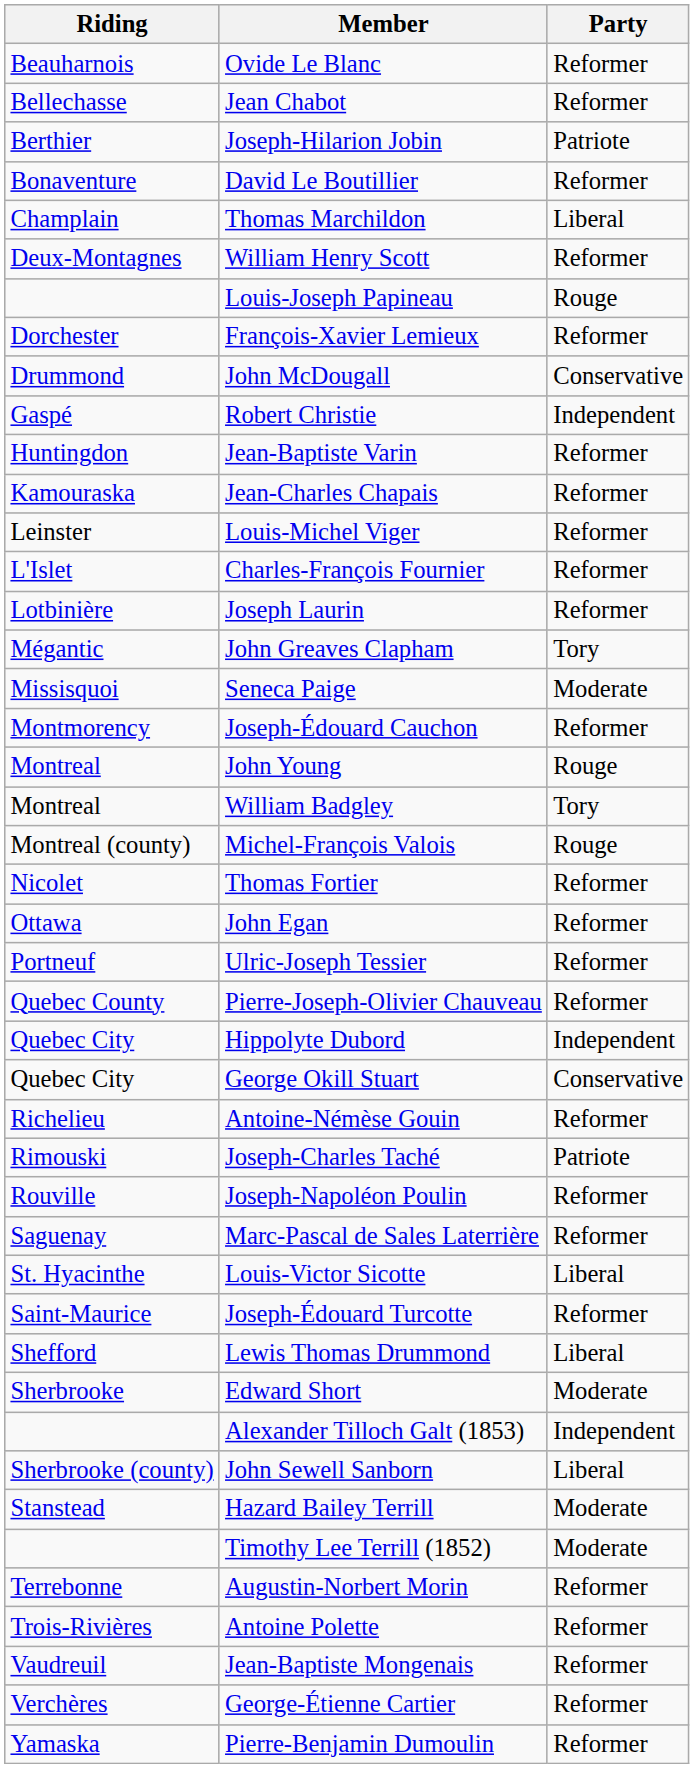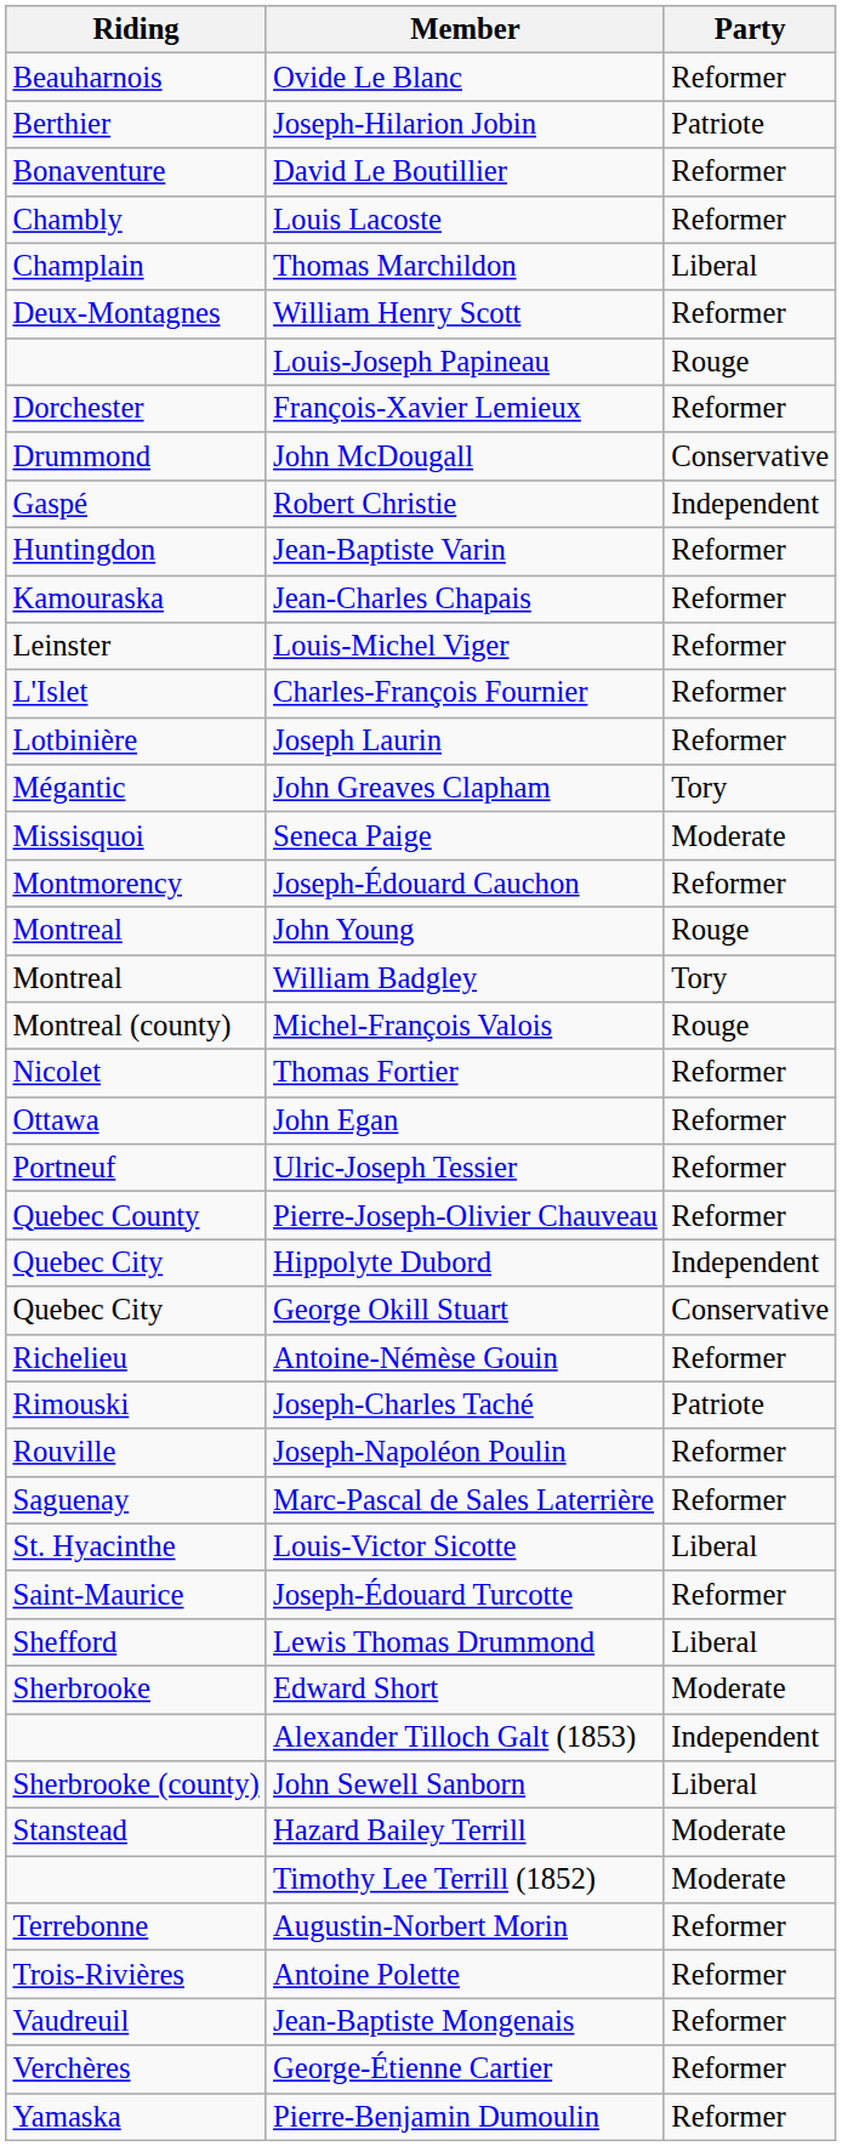 <table class="wikitable">
 <tr>
 <th>Riding</th>
 <th>Member</th>
 <th>Party</th>
 </tr>
 <tr>
 <td><a href='#'>Beauharnois</a></td>
 <td><a href='#'>Ovide Le Blanc</a></td>
 <td>Reformer</td>
 </tr>
 <tr>
-<td><a href='#'>Bellechasse</a></td>
-<td><a href='#'>Jean Chabot</a></td>
-<td>Reformer</td>
-</tr>
-<tr>
 <td><a href='#'>Berthier</a></td>
 <td><a href='#'>Joseph-Hilarion Jobin</a></td>
 <td>Patriote</td>
 </tr>
 <tr>
 <td><a href='#'>Bonaventure</a></td>
 <td><a href='#'>David Le Boutillier</a></td>
+<td>Reformer</td>
+</tr>
+<tr>
+<td><a href='#'>Chambly</a></td>
+<td><a href='#'>Louis Lacoste</a></td>
 <td>Reformer</td>
 </tr>
 <tr>
 <td><a href='#'>Champlain</a></td>
 <td><a href='#'>Thomas Marchildon</a></td>
 <td>Liberal</td>
 </tr>
 <tr>
 <td><a href='#'>Deux-Montagnes</a></td>
 <td><a href='#'>William Henry Scott</a></td>
 <td>Reformer</td>
 </tr>
 <tr>
 <td></td>
 <td><a href='#'>Louis-Joseph Papineau</a></td>
 <td>Rouge</td>
 </tr>
 <tr>
 <td><a href='#'>Dorchester</a></td>
 <td><a href='#'>François-Xavier Lemieux</a></td>
 <td>Reformer</td>
 </tr>
 <tr>
 <td><a href='#'>Drummond</a></td>
 <td><a href='#'>John McDougall</a></td>
 <td>Conservative</td>
 </tr>
 <tr>
 <td><a href='#'>Gaspé</a></td>
 <td><a href='#'>Robert Christie</a></td>
 <td>Independent</td>
 </tr>
 <tr>
 <td><a href='#'>Huntingdon</a></td>
 <td><a href='#'>Jean-Baptiste Varin</a></td>
 <td>Reformer</td>
 </tr>
 <tr>
 <td><a href='#'>Kamouraska</a></td>
 <td><a href='#'>Jean-Charles Chapais</a></td>
 <td>Reformer</td>
 </tr>
 <tr>
 <td>Leinster</td>
 <td><a href='#'>Louis-Michel Viger</a></td>
 <td>Reformer</td>
 </tr>
 <tr>
 <td><a href='#'>L'Islet</a></td>
 <td><a href='#'>Charles-François Fournier</a></td>
 <td>Reformer</td>
 </tr>
 <tr>
 <td><a href='#'>Lotbinière</a></td>
 <td><a href='#'>Joseph Laurin</a></td>
 <td>Reformer</td>
 </tr>
 <tr>
 <td><a href='#'>Mégantic</a></td>
 <td><a href='#'>John Greaves Clapham</a></td>
 <td>Tory</td>
 </tr>
 <tr>
 <td><a href='#'>Missisquoi</a></td>
 <td><a href='#'>Seneca Paige</a></td>
 <td>Moderate</td>
 </tr>
 <tr>
 <td><a href='#'>Montmorency</a></td>
 <td><a href='#'>Joseph-Édouard Cauchon</a></td>
 <td>Reformer</td>
 </tr>
 <tr>
 <td><a href='#'>Montreal</a></td>
 <td><a href='#'>John Young</a></td>
 <td>Rouge</td>
 </tr>
 <tr>
 <td>Montreal</td>
 <td><a href='#'>William Badgley</a></td>
 <td>Tory</td>
 </tr>
 <tr>
 <td>Montreal (county)</td>
 <td><a href='#'>Michel-François Valois</a></td>
 <td>Rouge</td>
 </tr>
 <tr>
 <td><a href='#'>Nicolet</a></td>
 <td><a href='#'>Thomas Fortier</a></td>
 <td>Reformer</td>
 </tr>
 <tr>
 <td><a href='#'>Ottawa</a></td>
 <td><a href='#'>John Egan</a></td>
 <td>Reformer</td>
 </tr>
 <tr>
 <td><a href='#'>Portneuf</a></td>
 <td><a href='#'>Ulric-Joseph Tessier</a></td>
 <td>Reformer</td>
 </tr>
 <tr>
 <td><a href='#'>Quebec County</a></td>
 <td><a href='#'>Pierre-Joseph-Olivier Chauveau</a></td>
 <td>Reformer</td>
 </tr>
 <tr>
 <td><a href='#'>Quebec City</a></td>
 <td><a href='#'>Hippolyte Dubord</a></td>
 <td>Independent</td>
 </tr>
 <tr>
 <td>Quebec City</td>
 <td><a href='#'>George Okill Stuart</a></td>
 <td>Conservative</td>
 </tr>
 <tr>
 <td><a href='#'>Richelieu</a></td>
 <td><a href='#'>Antoine-Némèse Gouin</a></td>
 <td>Reformer</td>
 </tr>
 <tr>
 <td><a href='#'>Rimouski</a></td>
 <td><a href='#'>Joseph-Charles Taché</a></td>
 <td>Patriote</td>
 </tr>
 <tr>
 <td><a href='#'>Rouville</a></td>
 <td><a href='#'>Joseph-Napoléon Poulin</a></td>
 <td>Reformer</td>
 </tr>
 <tr>
 <td><a href='#'>Saguenay</a></td>
 <td><a href='#'>Marc-Pascal de Sales Laterrière</a></td>
 <td>Reformer</td>
 </tr>
 <tr>
 <td><a href='#'>St. Hyacinthe</a></td>
 <td><a href='#'>Louis-Victor Sicotte</a></td>
 <td>Liberal</td>
 </tr>
 <tr>
 <td><a href='#'>Saint-Maurice</a></td>
 <td><a href='#'>Joseph-Édouard Turcotte</a></td>
 <td>Reformer</td>
 </tr>
 <tr>
 <td><a href='#'>Shefford</a></td>
 <td><a href='#'>Lewis Thomas Drummond</a></td>
 <td>Liberal</td>
 </tr>
 <tr>
 <td><a href='#'>Sherbrooke</a></td>
 <td><a href='#'>Edward Short</a></td>
 <td>Moderate</td>
 </tr>
 <tr>
 <td></td>
 <td><a href='#'>Alexander Tilloch Galt</a> (1853)</td>
 <td>Independent</td>
 </tr>
 <tr>
 <td><a href='#'>Sherbrooke (county)</a></td>
 <td><a href='#'>John Sewell Sanborn</a></td>
 <td>Liberal</td>
 </tr>
 <tr>
 <td><a href='#'>Stanstead</a></td>
 <td><a href='#'>Hazard Bailey Terrill</a></td>
 <td>Moderate</td>
 </tr>
 <tr>
 <td></td>
 <td><a href='#'>Timothy Lee Terrill</a> (1852)</td>
 <td>Moderate</td>
 </tr>
 <tr>
 <td><a href='#'>Terrebonne</a></td>
 <td><a href='#'>Augustin-Norbert Morin</a></td>
 <td>Reformer</td>
 </tr>
 <tr>
 <td><a href='#'>Trois-Rivières</a></td>
 <td><a href='#'>Antoine Polette</a></td>
 <td>Reformer</td>
 </tr>
 <tr>
 <td><a href='#'>Vaudreuil</a></td>
 <td><a href='#'>Jean-Baptiste Mongenais</a></td>
 <td>Reformer</td>
 </tr>
 <tr>
 <td><a href='#'>Verchères</a></td>
 <td><a href='#'>George-Étienne Cartier</a></td>
 <td>Reformer</td>
 </tr>
 <tr>
 <td><a href='#'>Yamaska</a></td>
 <td><a href='#'>Pierre-Benjamin Dumoulin</a></td>
 <td>Reformer</td>
 </tr>
 </table>
